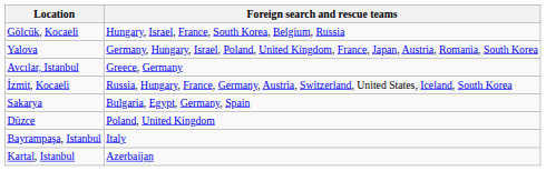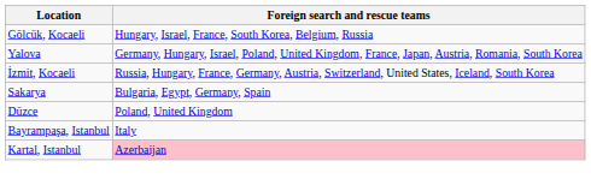 <table class="wikitable" style="border-collapse: collapse; font-size: 95%;">
 <tr>
 <th>Location</th>
 <th>Foreign search and rescue teams</th>
 </tr>
 <tr>
 <td><a href='#'>Gölcük</a>, <a href='#'>Kocaeli</a></td>
 <td><a href='#'>Hungary</a>, <a href='#'>Israel</a>, <a href='#'>France</a>, <a href='#'>South Korea</a>, <a href='#'>Belgium</a>, <a href='#'>Russia</a></td>
 </tr>
 <tr>
 <td><a href='#'>Yalova</a></td>
 <td><a href='#'>Germany</a>, <a href='#'>Hungary</a>, <a href='#'>Israel</a>, <a href='#'>Poland</a>, <a href='#'>United Kingdom</a>, <a href='#'>France</a>, <a href='#'>Japan</a>, <a href='#'>Austria</a>, <a href='#'>Romania</a>, <a href='#'>South Korea</a></td>
-</tr>
-<tr>
-<td><a href='#'>Avcılar, Istanbul</a></td>
-<td><a href='#'>Greece</a>, <a href='#'>Germany</a></td>
 </tr>
 <tr>
 <td><a href='#'>İzmit</a>, <a href='#'>Kocaeli</a></td>
 <td><a href='#'>Russia</a>, <a href='#'>Hungary</a>, <a href='#'>France</a>, <a href='#'>Germany</a>, <a href='#'>Austria</a>, <a href='#'>Switzerland</a>, United States, <a href='#'>Iceland</a>, <a href='#'>South Korea</a></td>
 </tr>
 <tr>
 <td><a href='#'>Sakarya</a></td>
 <td><a href='#'>Bulgaria</a>, <a href='#'>Egypt</a>, <a href='#'>Germany</a>, <a href='#'>Spain</a></td>
 </tr>
 <tr>
 <td><a href='#'>Düzce</a></td>
 <td><a href='#'>Poland</a>, <a href='#'>United Kingdom</a></td>
 </tr>
 <tr>
 <td><a href='#'>Bayrampaşa</a>, <a href='#'>Istanbul</a></td>
 <td><a href='#'>Italy</a></td>
 </tr>
 <tr>
 <td><a href='#'>Kartal</a>, <a href='#'>Istanbul</a></td>
-<td><a href='#'>Azerbaijan</a></td>
+<td style="background: pink;"><a href='#'>Azerbaijan</a></td>
 </tr>
 </table>
